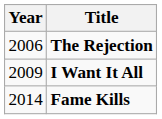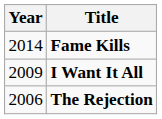 <table class="wikitable">
 <tr>
 <th>Year</th>
 <th>Title</th>
 </tr>
 <tr>
-<td>2006</td>
-<td><strong>The Rejection</strong></td>
+<td>2014</td>
+<td><strong>Fame Kills</strong></td>
 </tr>
 <tr>
 <td>2009</td>
 <td><strong>I Want It All</strong></td>
 </tr>
 <tr>
-<td>2014</td>
-<td><strong>Fame Kills</strong></td>
+<td>2006</td>
+<td><strong>The Rejection</strong></td>
 </tr>
 </table>
